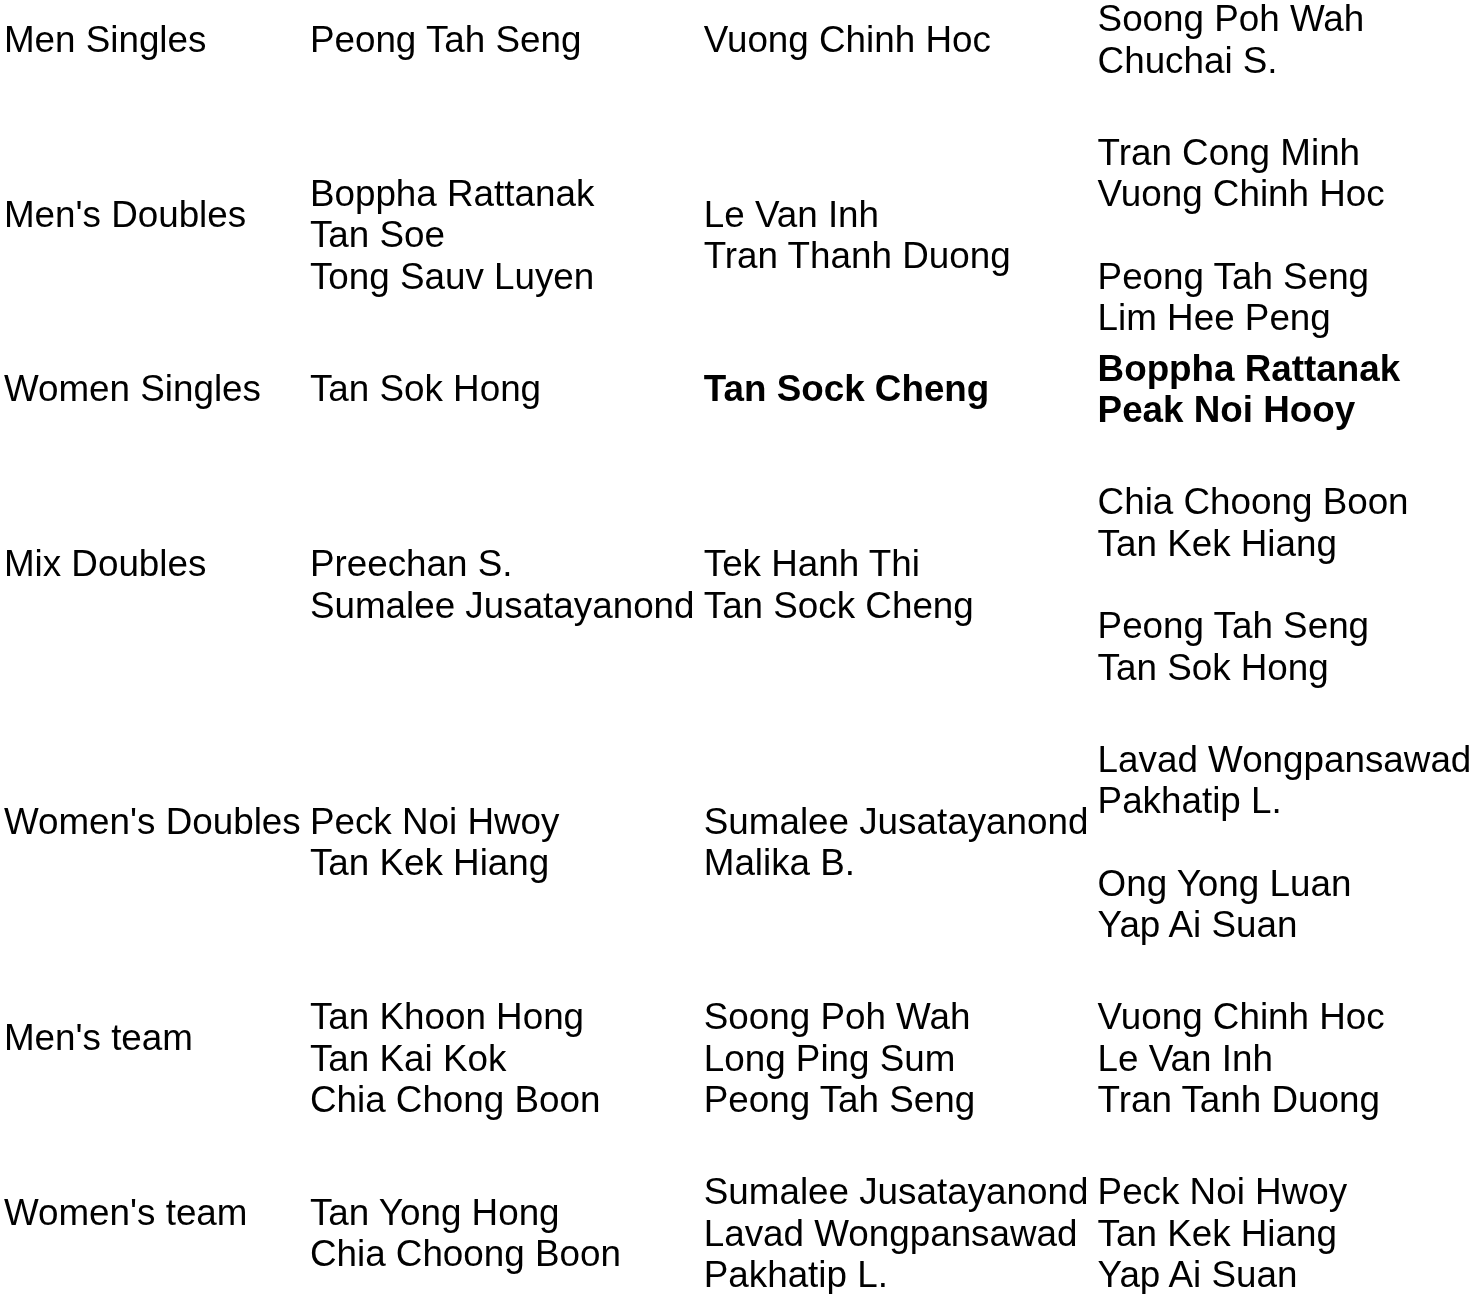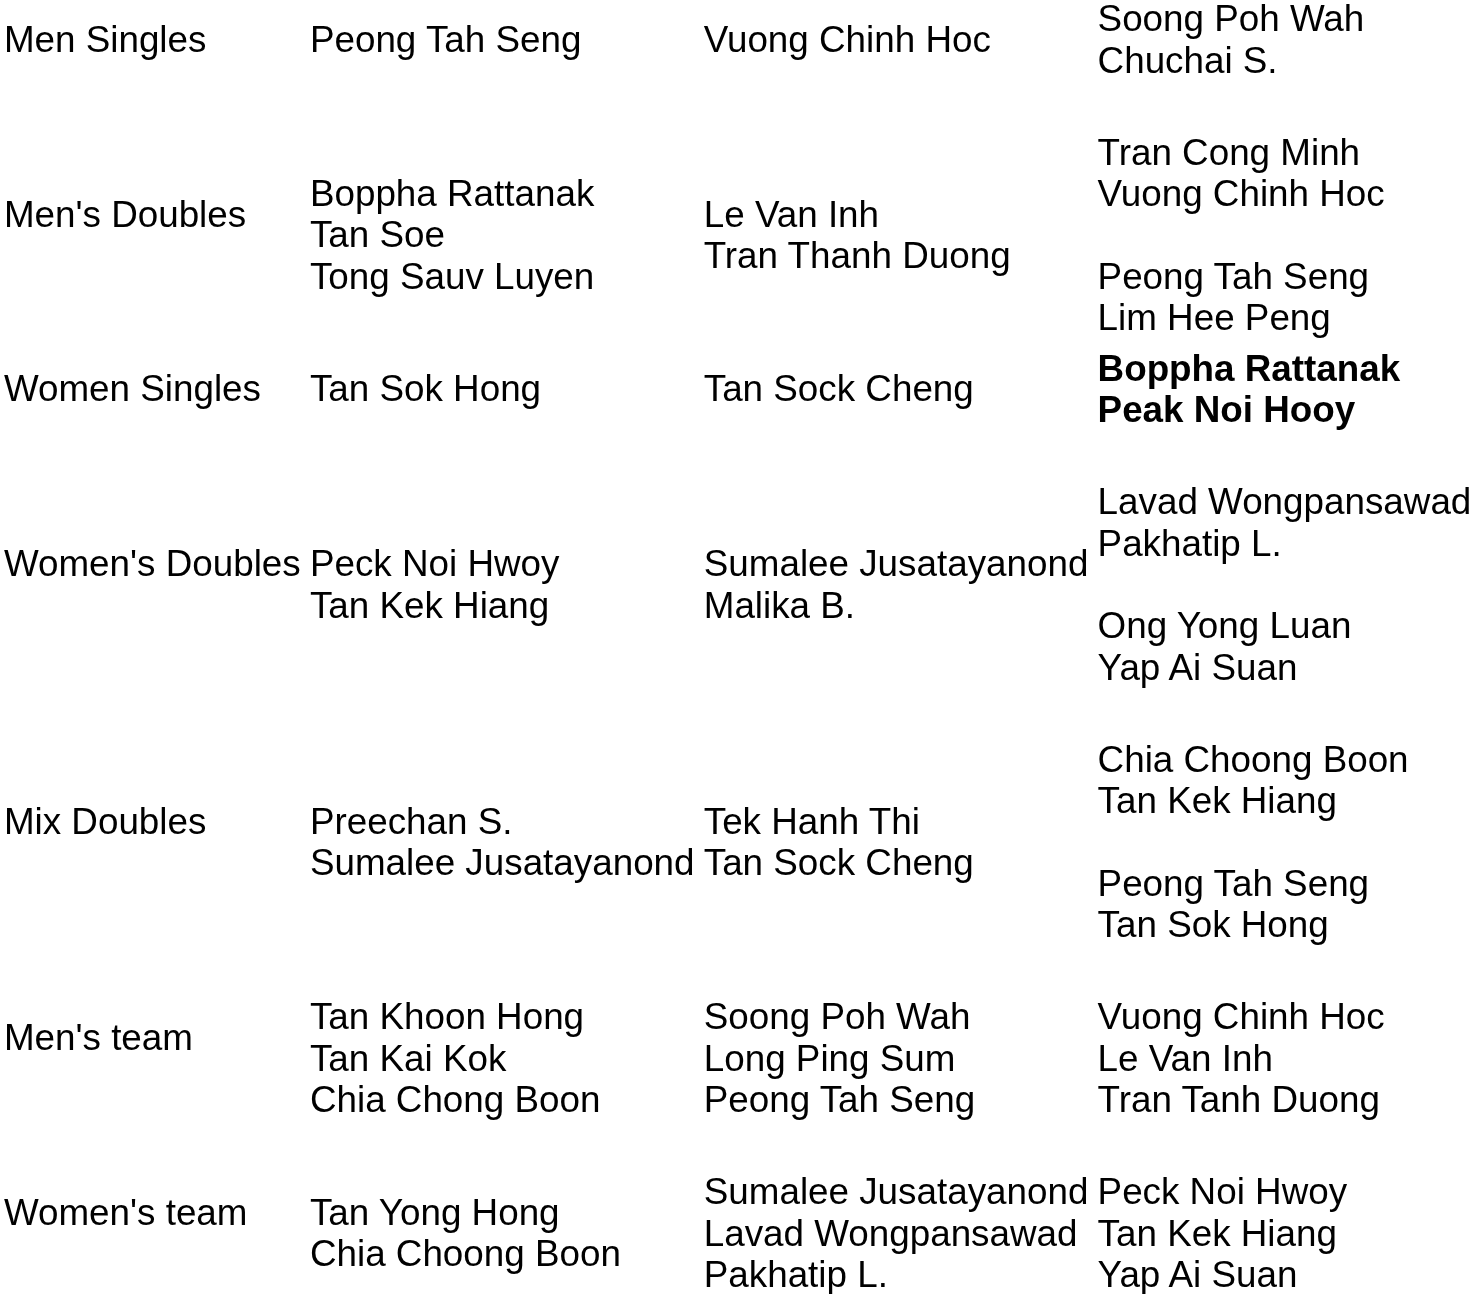 <table>
 <tr>
 <td>Men Singles</td>
 <td> Peong Tah Seng</td>
 <td> Vuong Chinh Hoc</td>
 <td> Soong Poh Wah<br> Chuchai S.</td>
 </tr>
 <tr>
 <td>Men's Doubles</td>
 <td><br>Boppha Rattanak<br>Tan Soe<br>Tong Sauv Luyen</td>
 <td><br>Le Van Inh<br>Tran Thanh Duong</td>
 <td><br>Tran Cong Minh<br>Vuong Chinh Hoc<br><br>Peong Tah Seng<br>Lim Hee Peng</td>
 </tr>
 <tr>
 <td>Women Singles</td>
 <td> Tan Sok Hong</td>
-<td><strong> Tan Sock Cheng</strong></td>
+<td> Tan Sock Cheng</td>
 <td><strong> Boppha Rattanak<br> Peak Noi Hooy</strong></td>
+</tr>
+<tr>
+<td>Women's Doubles</td>
+<td><br>Peck Noi Hwoy<br>Tan Kek Hiang</td>
+<td><br>Sumalee Jusatayanond<br>Malika B.</td>
+<td><br>Lavad Wongpansawad<br>Pakhatip L.<br><br>Ong Yong Luan<br>Yap Ai Suan</td>
 </tr>
 <tr>
 <td>Mix Doubles</td>
 <td><br>Preechan S.<br>Sumalee Jusatayanond</td>
 <td><br>Tek Hanh Thi<br>Tan Sock Cheng</td>
 <td><br>Chia Choong Boon<br>Tan Kek Hiang<br><br>Peong Tah Seng<br>Tan Sok Hong</td>
-</tr>
-<tr>
-<td>Women's Doubles</td>
-<td><br>Peck Noi Hwoy<br>Tan Kek Hiang</td>
-<td><br>Sumalee Jusatayanond<br>Malika B.</td>
-<td><br>Lavad Wongpansawad<br>Pakhatip L.<br><br>Ong Yong Luan<br>Yap Ai Suan</td>
 </tr>
 <tr>
 <td>Men's team</td>
 <td><br>Tan Khoon Hong<br>Tan Kai Kok<br>Chia Chong Boon</td>
 <td><br>Soong Poh Wah<br>Long Ping Sum<br>Peong Tah Seng</td>
 <td><br>Vuong Chinh Hoc<br>Le Van Inh<br>Tran Tanh Duong</td>
 </tr>
 <tr>
 <td>Women's team</td>
 <td><br>Tan Yong Hong<br>Chia Choong Boon</td>
 <td><br>Sumalee Jusatayanond<br>Lavad Wongpansawad<br>Pakhatip L.</td>
 <td><br>Peck Noi Hwoy<br>Tan Kek Hiang<br>Yap Ai Suan</td>
 </tr>
 </table>
